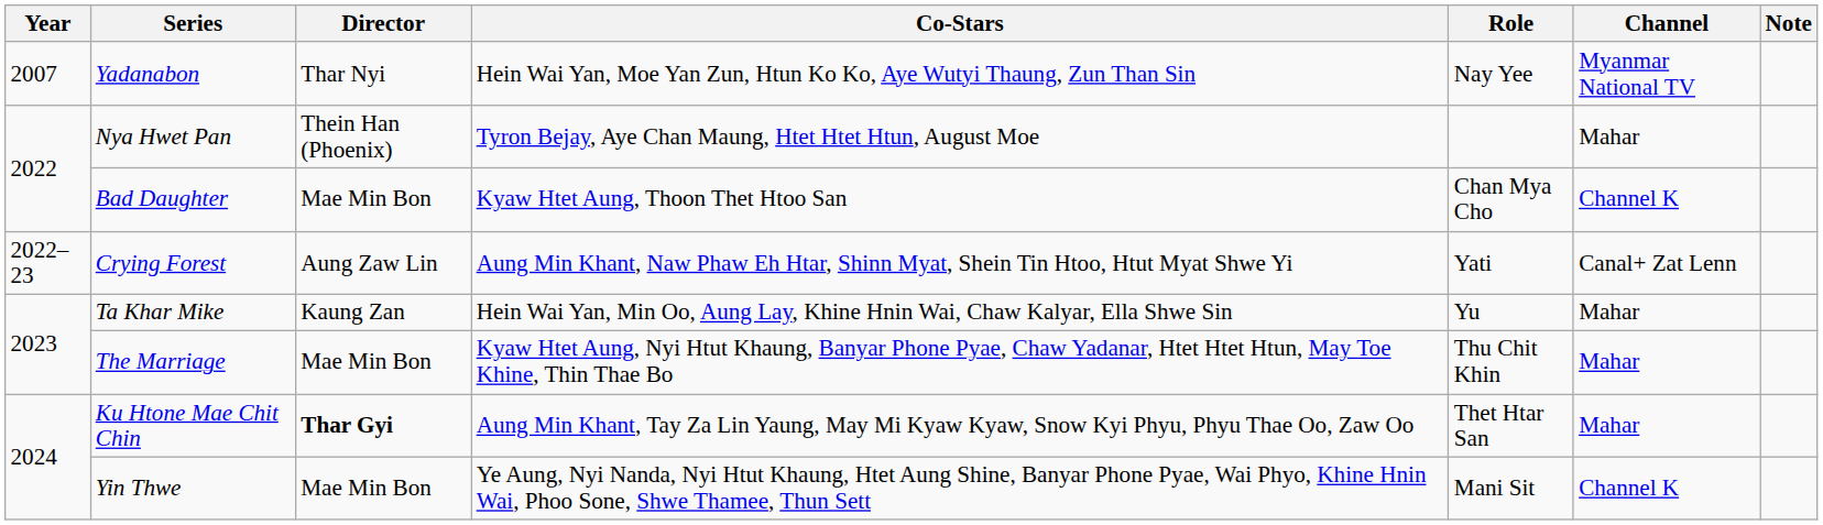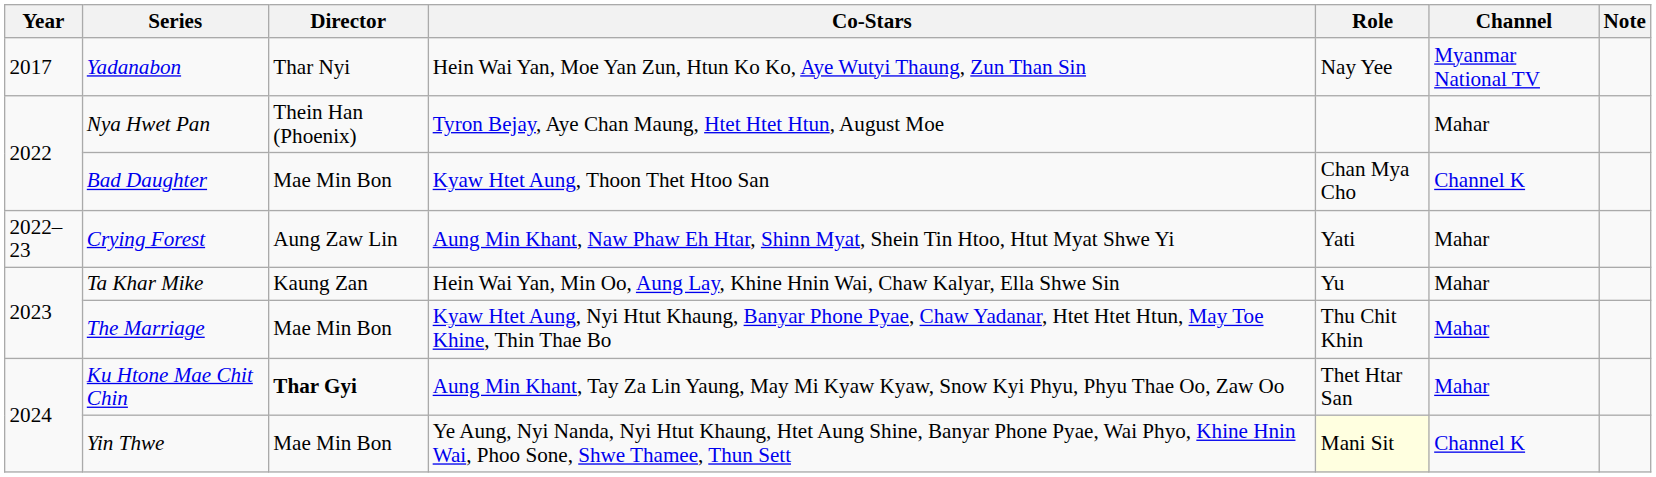 <table class="wikitable sortable">
 <tr>
 <th>Year</th>
 <th>Series</th>
 <th>Director</th>
 <th>Co-Stars</th>
 <th>Role</th>
 <th>Channel</th>
 <th>Note</th>
 </tr>
 <tr>
-<td>2007</td>
+<td>2017</td>
 <td><em><a href='#'>Yadanabon</a></em></td>
 <td>Thar Nyi</td>
 <td>Hein Wai Yan, Moe Yan Zun, Htun Ko Ko, <a href='#'>Aye Wutyi Thaung</a>, <a href='#'>Zun Than Sin</a></td>
 <td>Nay Yee</td>
 <td><a href='#'>Myanmar National TV</a></td>
 <td></td>
 </tr>
 <tr>
 <td rowspan="2">2022</td>
 <td><em>Nya Hwet Pan</em></td>
 <td>Thein Han (Phoenix)</td>
 <td><a href='#'>Tyron Bejay</a>, Aye Chan Maung, <a href='#'>Htet Htet Htun</a>, August Moe</td>
 <td></td>
 <td>Mahar</td>
 <td></td>
 </tr>
 <tr>
 <td><em><a href='#'>Bad Daughter</a></em></td>
 <td>Mae Min Bon</td>
 <td><a href='#'>Kyaw Htet Aung</a>, Thoon Thet Htoo San</td>
 <td>Chan Mya Cho</td>
 <td><a href='#'>Channel K</a></td>
 <td></td>
 </tr>
 <tr>
 <td>2022–23</td>
 <td><em><a href='#'>Crying Forest</a></em></td>
 <td>Aung Zaw Lin</td>
 <td><a href='#'>Aung Min Khant</a>, <a href='#'>Naw Phaw Eh Htar</a>, <a href='#'>Shinn Myat</a>, Shein Tin Htoo, Htut Myat Shwe Yi</td>
 <td>Yati</td>
-<td>Canal+ Zat Lenn</td>
+<td>Mahar</td>
 <td></td>
 </tr>
 <tr>
 <td rowspan="2">2023</td>
 <td><em>Ta Khar Mike</em></td>
 <td>Kaung Zan</td>
 <td>Hein Wai Yan, Min Oo, <a href='#'>Aung Lay</a>, Khine Hnin Wai, Chaw Kalyar, Ella Shwe Sin</td>
 <td>Yu</td>
 <td>Mahar</td>
 <td></td>
 </tr>
 <tr>
 <td><em><a href='#'> The Marriage</a></em></td>
 <td>Mae Min Bon</td>
 <td><a href='#'>Kyaw Htet Aung</a>, Nyi Htut Khaung, <a href='#'>Banyar Phone Pyae</a>, <a href='#'>Chaw Yadanar</a>, Htet Htet Htun, <a href='#'>May Toe Khine</a>, Thin Thae Bo</td>
 <td>Thu Chit Khin</td>
 <td><a href='#'>Mahar</a></td>
 <td></td>
 </tr>
 <tr>
 <td rowspan="2">2024</td>
 <td><em><a href='#'>Ku Htone Mae Chit Chin</a></em></td>
 <td><strong>Thar Gyi</strong></td>
 <td><a href='#'>Aung Min Khant</a>, Tay Za Lin Yaung, May Mi Kyaw Kyaw, Snow Kyi Phyu, Phyu Thae Oo, Zaw Oo</td>
 <td>Thet Htar San</td>
 <td><a href='#'>Mahar</a></td>
 <td></td>
 </tr>
 <tr>
 <td><em>Yin Thwe</em></td>
 <td>Mae Min Bon</td>
 <td>Ye Aung, Nyi Nanda, Nyi Htut Khaung, Htet Aung Shine, Banyar Phone Pyae, Wai Phyo, <a href='#'>Khine Hnin Wai</a>, Phoo Sone, <a href='#'>Shwe Thamee</a>, <a href='#'>Thun Sett</a></td>
-<td>Mani Sit</td>
+<td style="background: lightyellow;">Mani Sit</td>
 <td><a href='#'>Channel K</a></td>
 <td></td>
 </tr>
 </table>
